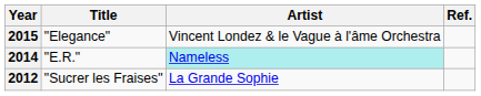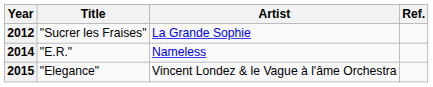 <table class="wikitable plainrowheaders sortable">
 <tr>
 <th scope="col">Year</th>
 <th scope="col">Title</th>
 <th scope="col">Artist</th>
 <th scope="col">Ref.</th>
 </tr>
 <tr>
+<th scope="row">2012</th>
+<td>"Sucrer les Fraises"</td>
+<td><a href='#'>La Grande Sophie</a></td>
+<td align="center"></td>
+</tr>
+<tr>
+<th scope="row">2014</th>
+<td>"E.R."</td>
+<td><a href='#'>Nameless</a></td>
+<td align="center"></td>
+</tr>
+<tr>
 <th scope="row">2015</th>
 <td>"Elegance"</td>
 <td>Vincent Londez & le Vague à l'âme Orchestra</td>
 <td align="center"></td>
 </tr>
-<tr>
-<th scope="row">2014</th>
-<td>"E.R."</td>
-<td style="background: paleturquoise;"><a href='#'>Nameless</a></td>
-<td align="center"></td>
-</tr>
-<tr>
-<th scope="row">2012</th>
-<td>"Sucrer les Fraises"</td>
-<td><a href='#'>La Grande Sophie</a></td>
-<td align="center"></td>
-</tr>
 </table>
